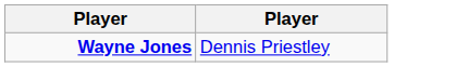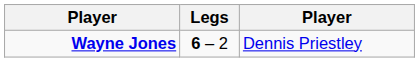 <table class=wikitable style="text-align:center">
 <tr>
 <th width=163>Player</th>
+<th width=50>Legs</th>
 <th width=163>Player</th>
 </tr>
 <tr align=left>
 <td align=right><strong><a href='#'>Wayne Jones</a></strong> </td>
+<td align=center><strong>6</strong> – 2</td>
 <td> <a href='#'>Dennis Priestley</a></td>
 </tr>
 </table>
